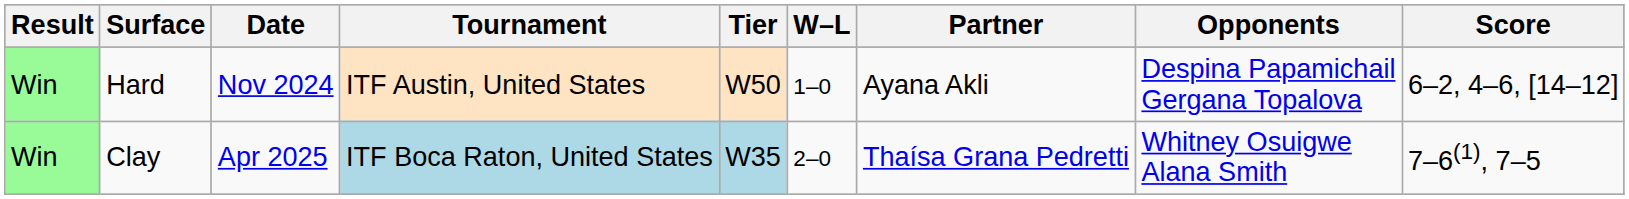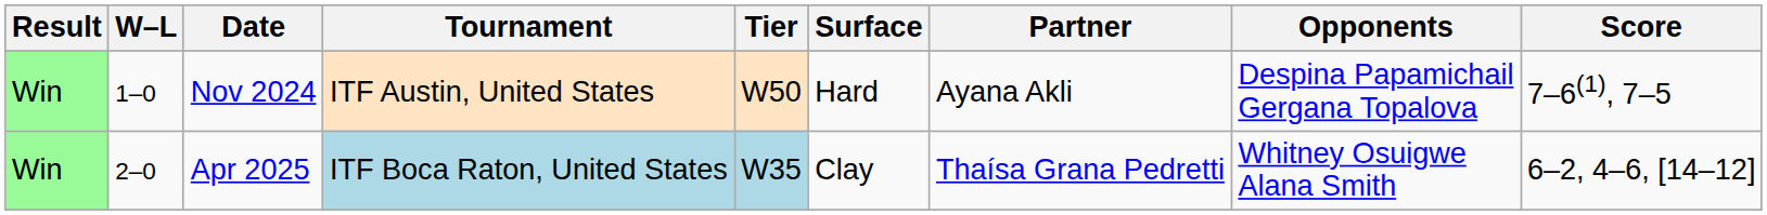 <table class="sortable wikitable">
 <tr>
 <th>Result</th>
-<th>Surface</th>
+<th class="unsortable">W–L</th>
 <th>Date</th>
 <th>Tournament</th>
 <th>Tier</th>
-<th class="unsortable">W–L</th>
+<th>Surface</th>
 <th>Partner</th>
 <th>Opponents</th>
 <th class="unsortable">Score</th>
 </tr>
 <tr>
 <td style="background:#98fb98;">Win</td>
-<td>Hard</td>
+<td><small>1–0</small></td>
 <td><a href='#'>Nov 2024</a></td>
 <td style="background:#ffe4c4;">ITF Austin, United States</td>
 <td style="background:#ffe4c4;">W50</td>
-<td><small>1–0</small></td>
+<td>Hard</td>
 <td> Ayana Akli</td>
 <td> <a href='#'>Despina Papamichail</a> <br>  <a href='#'>Gergana Topalova</a></td>
-<td>6–2, 4–6, [14–12]</td>
+<td>7–6<sup>(1)</sup>, 7–5</td>
 </tr>
 <tr>
 <td style="background:#98fb98;">Win</td>
-<td>Clay</td>
+<td><small>2–0</small></td>
 <td><a href='#'>Apr 2025</a></td>
 <td style="background:lightblue;">ITF Boca Raton, United States</td>
 <td style="background:lightblue;">W35</td>
-<td><small>2–0</small></td>
+<td>Clay</td>
 <td> <a href='#'>Thaísa Grana Pedretti</a></td>
 <td> <a href='#'>Whitney Osuigwe</a> <br>  <a href='#'>Alana Smith</a></td>
-<td>7–6<sup>(1)</sup>, 7–5</td>
+<td>6–2, 4–6, [14–12]</td>
 </tr>
 </table>
